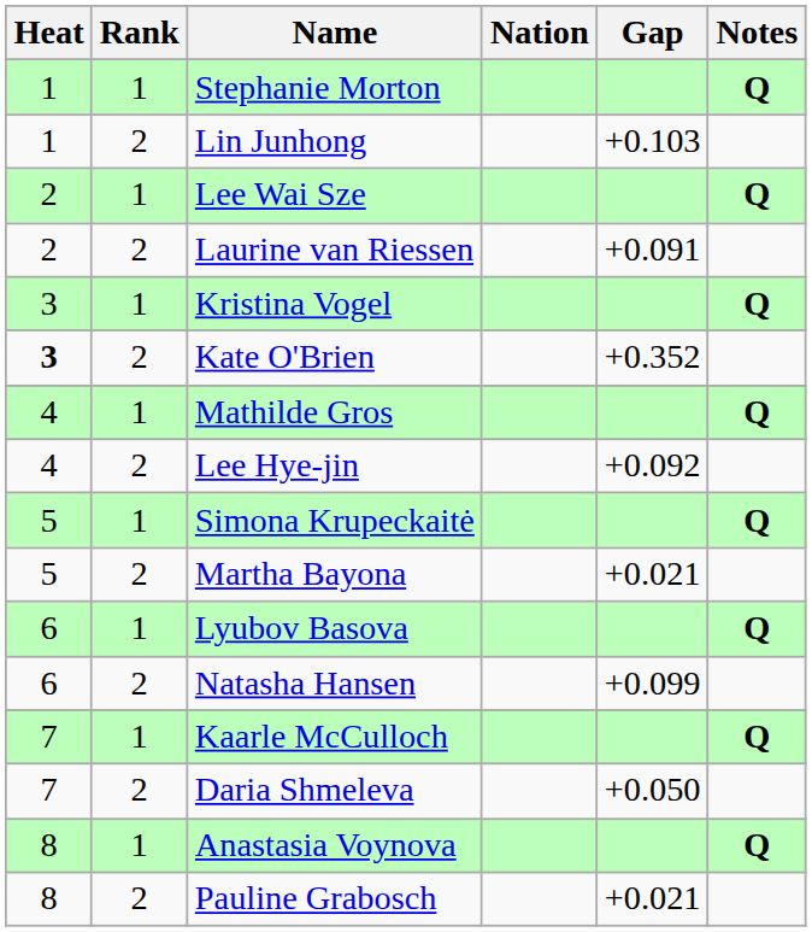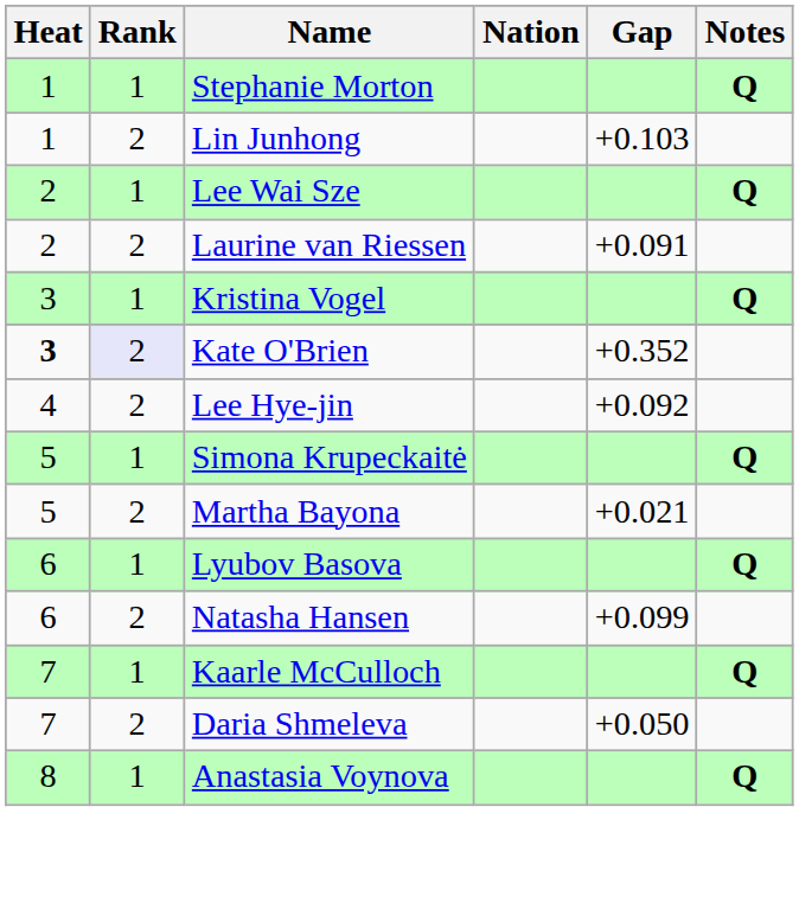 <table class="wikitable sortable" style="text-align:center">
 <tr>
 <th>Heat</th>
 <th>Rank</th>
 <th>Name</th>
 <th>Nation</th>
 <th>Gap</th>
 <th>Notes</th>
 </tr>
 <tr bgcolor=bbffbb>
 <td>1</td>
 <td>1</td>
 <td align=left><a href='#'>Stephanie Morton</a></td>
 <td align=left></td>
 <td></td>
 <td><strong>Q</strong></td>
 </tr>
 <tr>
 <td>1</td>
 <td>2</td>
 <td align=left><a href='#'>Lin Junhong</a></td>
 <td align=left></td>
 <td>+0.103</td>
 <td></td>
 </tr>
 <tr bgcolor=bbffbb>
 <td>2</td>
 <td>1</td>
 <td align=left><a href='#'>Lee Wai Sze</a></td>
 <td align=left></td>
 <td></td>
 <td><strong>Q</strong></td>
 </tr>
 <tr>
 <td>2</td>
 <td>2</td>
 <td align=left><a href='#'>Laurine van Riessen</a></td>
 <td align=left></td>
 <td>+0.091</td>
 <td></td>
 </tr>
 <tr bgcolor=bbffbb>
 <td>3</td>
 <td>1</td>
 <td align=left><a href='#'>Kristina Vogel</a></td>
 <td align=left></td>
 <td></td>
 <td><strong>Q</strong></td>
 </tr>
 <tr>
 <td><strong>3</strong></td>
-<td>2</td>
+<td style="background: lavender;">2</td>
 <td align=left><a href='#'>Kate O'Brien</a></td>
 <td align=left></td>
 <td>+0.352</td>
 <td></td>
-</tr>
-<tr bgcolor=bbffbb>
-<td>4</td>
-<td>1</td>
-<td align=left><a href='#'>Mathilde Gros</a></td>
-<td align=left></td>
-<td></td>
-<td><strong>Q</strong></td>
 </tr>
 <tr>
 <td>4</td>
 <td>2</td>
 <td align=left><a href='#'>Lee Hye-jin</a></td>
 <td align=left></td>
 <td>+0.092</td>
 <td></td>
 </tr>
 <tr bgcolor=bbffbb>
 <td>5</td>
 <td>1</td>
 <td align=left><a href='#'>Simona Krupeckaitė</a></td>
 <td align=left></td>
 <td></td>
 <td><strong>Q</strong></td>
 </tr>
 <tr>
 <td>5</td>
 <td>2</td>
 <td align=left><a href='#'>Martha Bayona</a></td>
 <td align=left></td>
 <td>+0.021</td>
 <td></td>
 </tr>
 <tr bgcolor=bbffbb>
 <td>6</td>
 <td>1</td>
 <td align=left><a href='#'>Lyubov Basova</a></td>
 <td align=left></td>
 <td></td>
 <td><strong>Q</strong></td>
 </tr>
 <tr>
 <td>6</td>
 <td>2</td>
 <td align=left><a href='#'>Natasha Hansen</a></td>
 <td align=left></td>
 <td>+0.099</td>
 <td></td>
 </tr>
 <tr bgcolor=bbffbb>
 <td>7</td>
 <td>1</td>
 <td align=left><a href='#'>Kaarle McCulloch</a></td>
 <td align=left></td>
 <td></td>
 <td><strong>Q</strong></td>
 </tr>
 <tr>
 <td>7</td>
 <td>2</td>
 <td align=left><a href='#'>Daria Shmeleva</a></td>
 <td align=left></td>
 <td>+0.050</td>
 <td></td>
 </tr>
 <tr bgcolor=bbffbb>
 <td>8</td>
 <td>1</td>
 <td align=left><a href='#'>Anastasia Voynova</a></td>
 <td align=left></td>
 <td></td>
 <td><strong>Q</strong></td>
 </tr>
-<tr>
-<td>8</td>
-<td>2</td>
-<td align=left><a href='#'>Pauline Grabosch</a></td>
-<td align=left></td>
-<td>+0.021</td>
-<td></td>
-</tr>
 </table>
